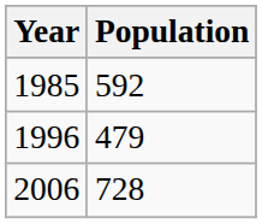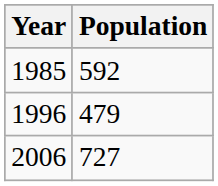 <table class="wikitable">
 <tr>
 <th>Year</th>
 <th>Population</th>
 </tr>
 <tr>
 <td>1985</td>
 <td>592</td>
 </tr>
 <tr>
 <td>1996</td>
 <td>479</td>
 </tr>
 <tr>
 <td>2006</td>
-<td>728</td>
+<td>727</td>
 </tr>
 </table>
